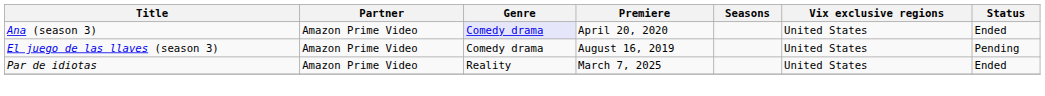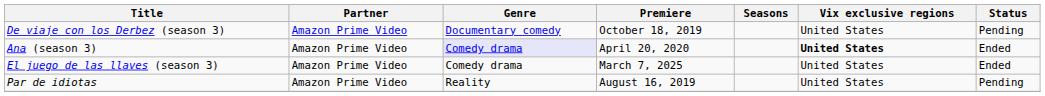 <table class="wikitable sortable" style="width:100%;">
 <tr>
 <th>Title</th>
 <th>Partner</th>
 <th>Genre</th>
 <th>Premiere</th>
 <th>Seasons</th>
 <th>Vix exclusive regions</th>
 <th>Status</th>
 </tr>
 <tr>
+<td><em><a href='#'>De viaje con los Derbez</a></em> (season 3)</td>
+<td><a href='#'>Amazon Prime Video</a></td>
+<td><a href='#'>Documentary comedy</a></td>
+<td>October 18, 2019</td>
+<td></td>
+<td>United States</td>
+<td>Pending</td>
+</tr>
+<tr>
 <td><em><a href='#'>Ana</a></em> (season 3)</td>
 <td>Amazon Prime Video</td>
 <td style="background: lavender;"><a href='#'>Comedy drama</a></td>
 <td>April 20, 2020</td>
 <td></td>
-<td>United States</td>
+<td><strong>United States</strong></td>
 <td>Ended</td>
 </tr>
 <tr>
 <td><em><a href='#'>El juego de las llaves</a></em> (season 3)</td>
 <td>Amazon Prime Video</td>
 <td>Comedy drama</td>
+<td>March 7, 2025</td>
+<td></td>
+<td>United States</td>
+<td>Ended</td>
+</tr>
+<tr>
+<td><em>Par de idiotas</em></td>
+<td>Amazon Prime Video</td>
+<td>Reality</td>
 <td>August 16, 2019</td>
 <td></td>
 <td>United States</td>
 <td>Pending</td>
 </tr>
 <tr>
-<td><em>Par de idiotas</em></td>
-<td>Amazon Prime Video</td>
-<td>Reality</td>
-<td>March 7, 2025</td>
-<td></td>
-<td>United States</td>
-<td>Ended</td>
-</tr>
-<tr>
 </tr>
 </table>
